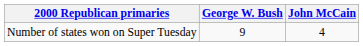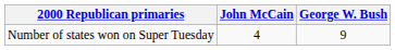 <table class="wikitable" style="text-align:center;">
 <tr>
 <th><a href='#'>2000 Republican primaries</a></th>
+<th><a href='#'>John McCain</a></th>
 <th><a href='#'>George W. Bush</a></th>
-<th><a href='#'>John McCain</a></th>
 </tr>
 <tr>
 <td>Number of states won on Super Tuesday</td>
+<td>4</td>
 <td>9</td>
-<td>4</td>
 </tr>
 </table>
